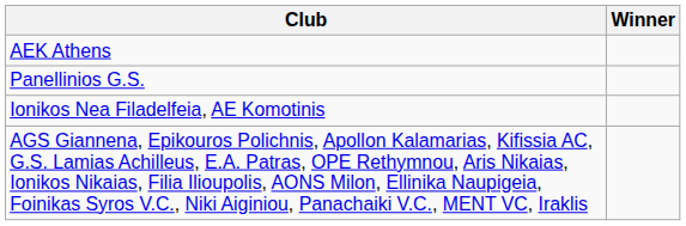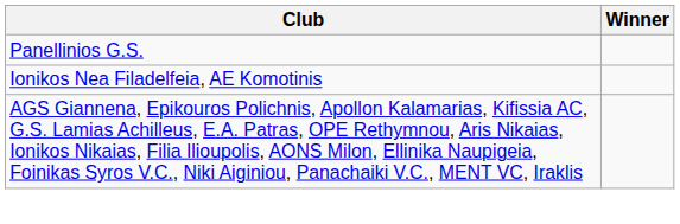 <table class="wikitable">
 <tr>
 <th width=500>Club</th>
 <th>Winner</th>
-</tr>
-<tr>
-<td><a href='#'>AEK Athens</a></td>
-<td></td>
 </tr>
 <tr>
 <td><a href='#'>Panellinios G.S.</a></td>
 <td></td>
 </tr>
 <tr>
 <td><a href='#'>Ionikos Nea Filadelfeia</a>, <a href='#'>AE Komotinis</a></td>
 <td></td>
 </tr>
 <tr>
 <td><a href='#'>AGS Giannena</a>, <a href='#'>Epikouros Polichnis</a>, <a href='#'>Apollon Kalamarias</a>, <a href='#'>Kifissia AC</a>, <a href='#'>G.S. Lamias Achilleus</a>, <a href='#'>E.A. Patras</a>, <a href='#'>OPE Rethymnou</a>, <a href='#'>Aris Nikaias</a>, <a href='#'>Ionikos Nikaias</a>, <a href='#'>Filia Ilioupolis</a>, <a href='#'>AONS Milon</a>, <a href='#'>Ellinika Naupigeia</a>, <a href='#'>Foinikas Syros V.C.</a>, <a href='#'>Niki Aiginiou</a>, <a href='#'>Panachaiki V.C.</a>, <a href='#'>MENT VC</a>, <a href='#'>Iraklis</a></td>
 <td></td>
 </tr>
 </table>
